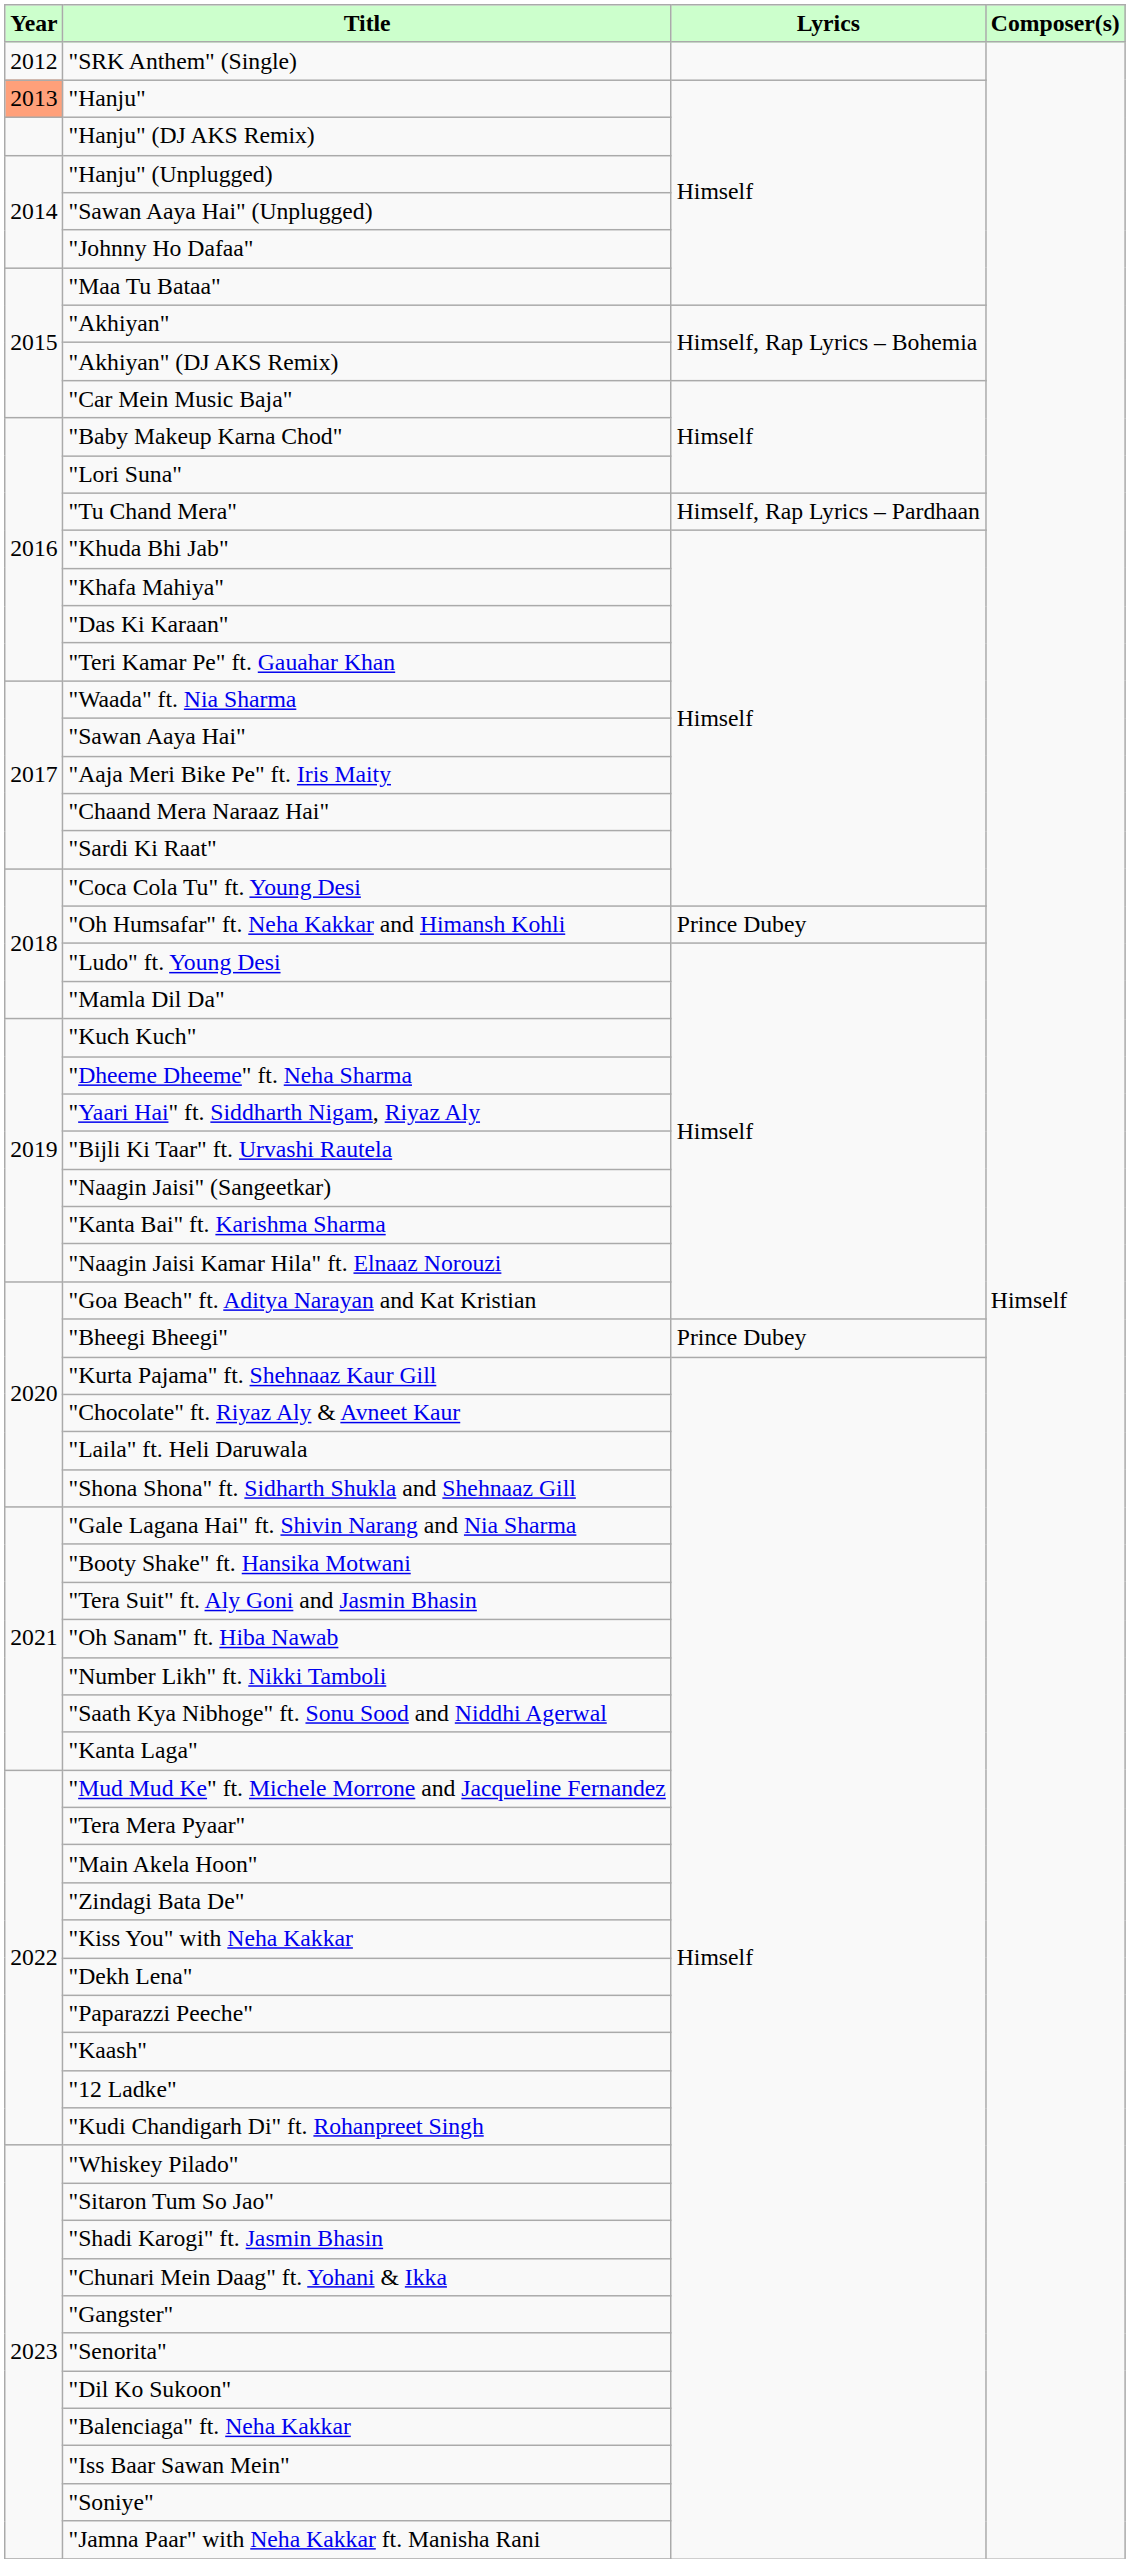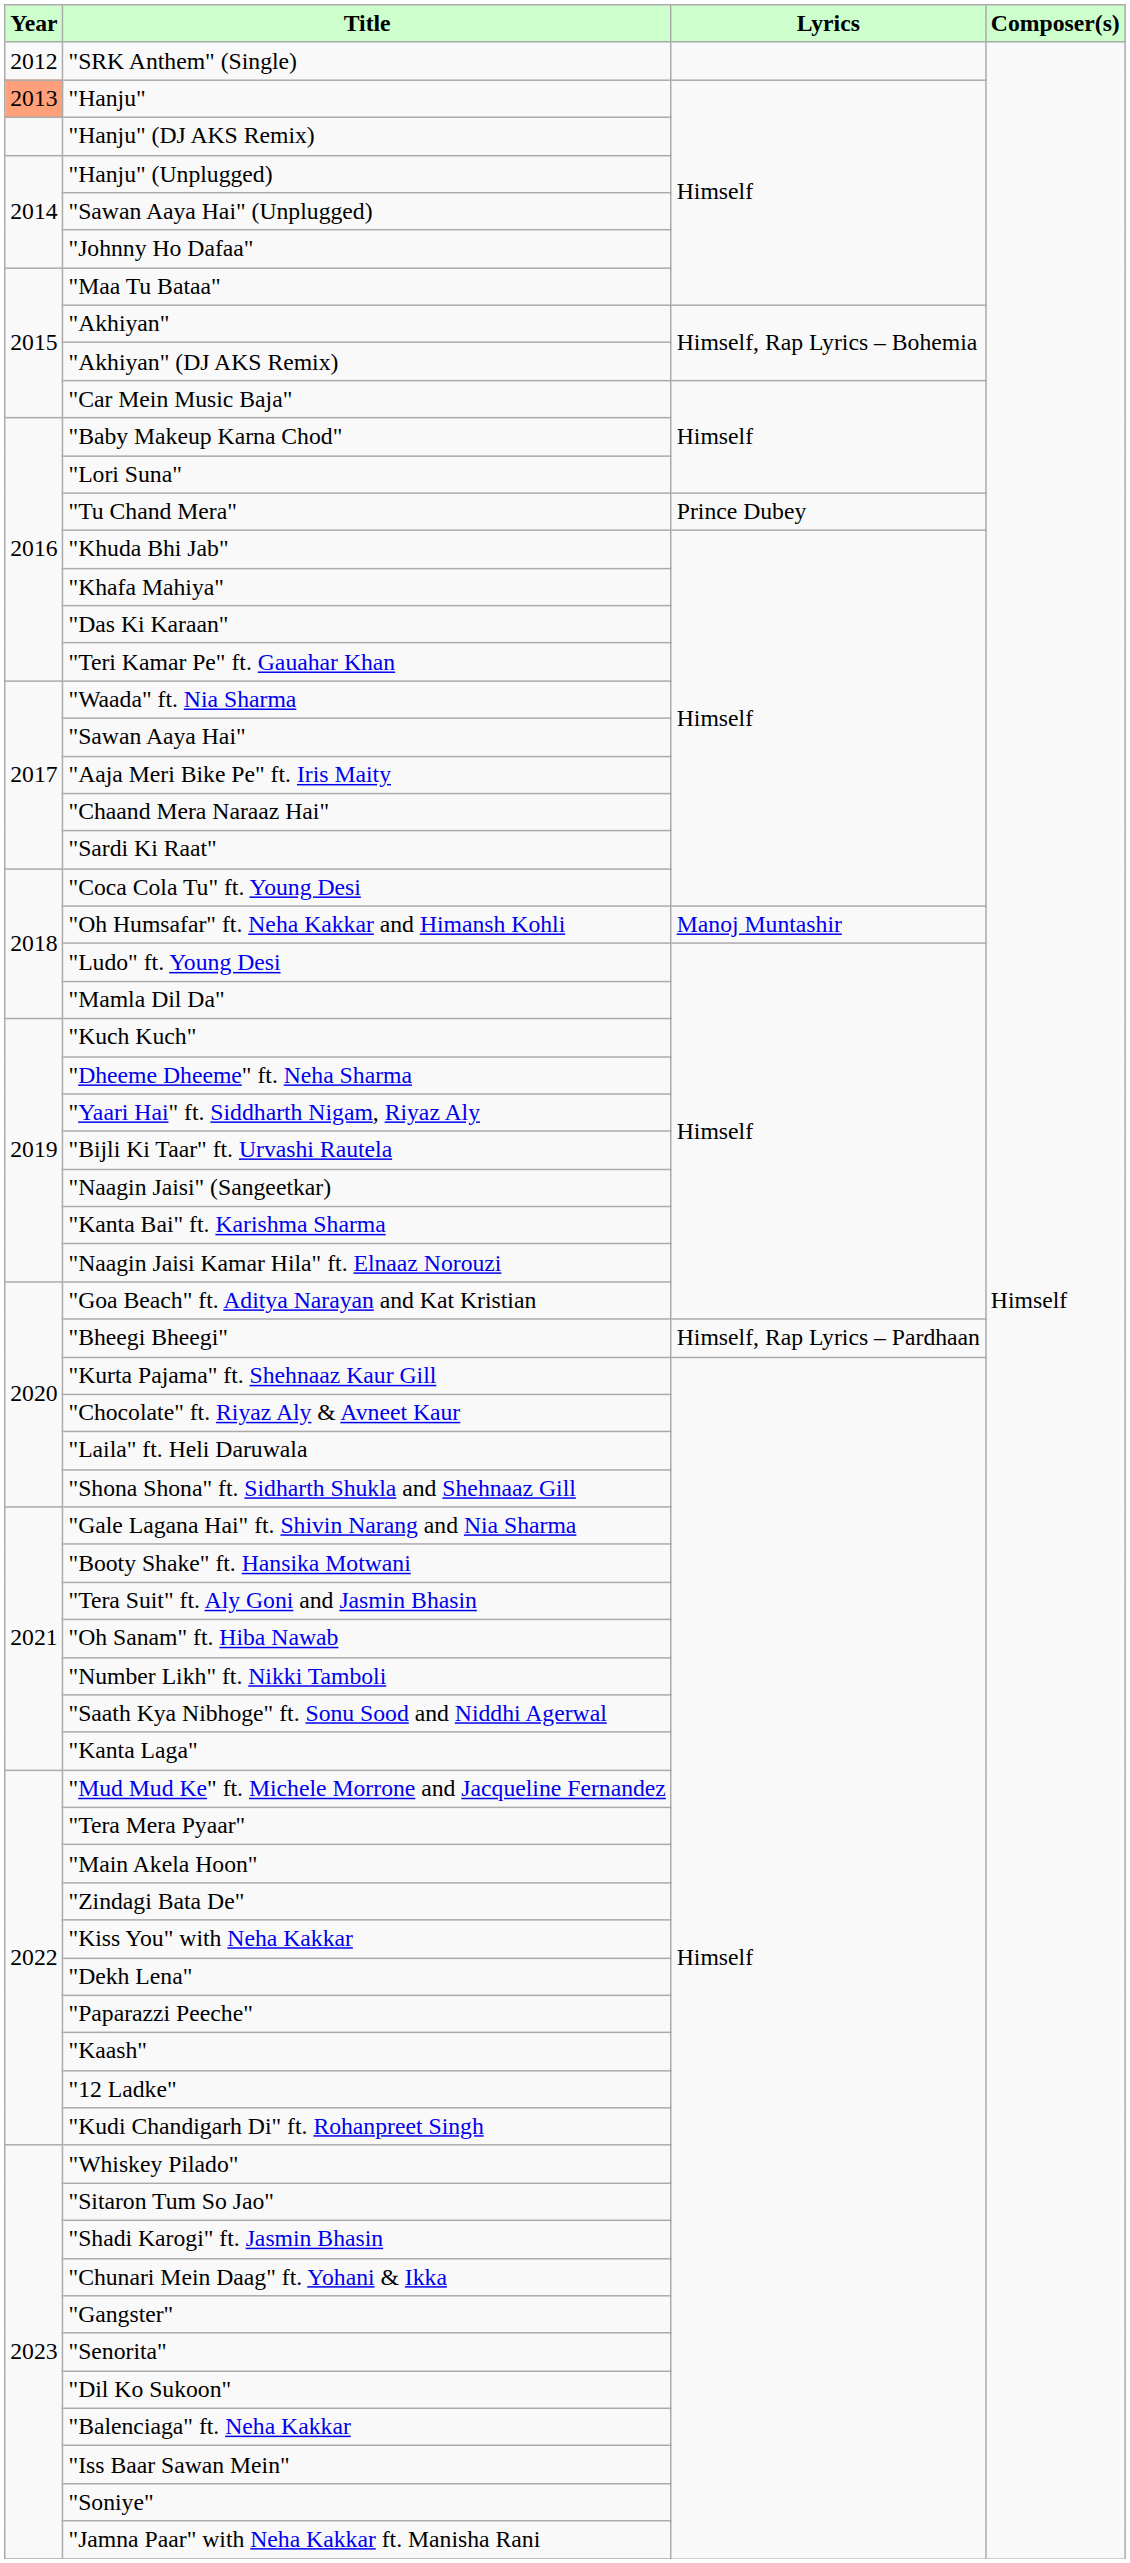 <table class="wikitable sortable">
 <tr>
 <th style="background:#cfc; text-align:center;"><strong>Year</strong></th>
 <th style="background:#cfc; text-align:center;"><strong>Title</strong></th>
 <th style="background:#cfc; text-align:center;"><strong>Lyrics</strong></th>
 <th style="background:#cfc; text-align:center;"><strong>Composer(s)</strong></th>
 </tr>
 <tr>
 <td>2012</td>
 <td>"SRK Anthem" (Single)</td>
 <td></td>
 <td rowspan="68">Himself</td>
 </tr>
 <tr>
 <td style="background: lightsalmon;">2013</td>
 <td>"Hanju"</td>
 <td rowspan="6">Himself</td>
 </tr>
 <tr>
 <td></td>
 <td>"Hanju" (DJ AKS Remix)</td>
 </tr>
 <tr>
 <td rowspan="3">2014</td>
 <td>"Hanju" (Unplugged)</td>
 </tr>
 <tr>
 <td>"Sawan Aaya Hai" (Unplugged)</td>
 </tr>
 <tr>
 <td>"Johnny Ho Dafaa"</td>
 </tr>
 <tr>
 <td rowspan="4">2015</td>
 <td>"Maa Tu Bataa"</td>
 </tr>
 <tr>
 <td>"Akhiyan"</td>
 <td rowspan="2">Himself, Rap Lyrics – Bohemia</td>
 </tr>
 <tr>
 <td>"Akhiyan" (DJ AKS Remix)</td>
 </tr>
 <tr>
 <td>"Car Mein Music Baja"</td>
 <td rowspan="3">Himself</td>
 </tr>
 <tr>
 <td rowspan="7">2016</td>
 <td>"Baby Makeup Karna Chod"</td>
 </tr>
 <tr>
 <td>"Lori Suna"</td>
 </tr>
 <tr>
 <td>"Tu Chand Mera"</td>
-<td>Himself, Rap Lyrics – Pardhaan</td>
+<td>Prince Dubey</td>
 </tr>
 <tr>
 <td>"Khuda Bhi Jab"</td>
 <td rowspan="10">Himself</td>
 </tr>
 <tr>
 <td>"Khafa Mahiya"</td>
 </tr>
 <tr>
 <td>"Das Ki Karaan"</td>
 </tr>
 <tr>
 <td>"Teri Kamar Pe" ft. <a href='#'>Gauahar Khan</a></td>
 </tr>
 <tr>
 <td rowspan="5">2017</td>
 <td>"Waada" ft. <a href='#'>Nia Sharma</a></td>
 </tr>
 <tr>
 <td>"Sawan Aaya Hai"</td>
 </tr>
 <tr>
 <td>"Aaja Meri Bike Pe" ft. <a href='#'>Iris Maity</a></td>
 </tr>
 <tr>
 <td>"Chaand Mera Naraaz Hai"</td>
 </tr>
 <tr>
 <td>"Sardi Ki Raat"</td>
 </tr>
 <tr>
 <td rowspan="4">2018</td>
 <td>"Coca Cola Tu" ft. <a href='#'>Young Desi</a></td>
 </tr>
 <tr>
 <td>"Oh Humsafar" ft. <a href='#'>Neha Kakkar</a> and <a href='#'>Himansh Kohli</a></td>
-<td>Prince Dubey</td>
+<td><a href='#'>Manoj Muntashir</a></td>
 </tr>
 <tr>
 <td>"Ludo" ft. <a href='#'>Young Desi</a></td>
 <td rowspan="10">Himself</td>
 </tr>
 <tr>
 <td>"Mamla Dil Da"</td>
 </tr>
 <tr>
 <td rowspan="7">2019</td>
 <td>"Kuch Kuch"</td>
 </tr>
 <tr>
 <td>"<a href='#'>Dheeme Dheeme</a>" ft. <a href='#'>Neha Sharma</a></td>
 </tr>
 <tr>
 <td>"<a href='#'>Yaari Hai</a>" ft. <a href='#'>Siddharth Nigam</a>, <a href='#'>Riyaz Aly</a></td>
 </tr>
 <tr>
 <td>"Bijli Ki Taar" ft. <a href='#'>Urvashi Rautela</a></td>
 </tr>
 <tr>
 <td>"Naagin Jaisi" (Sangeetkar)</td>
 </tr>
 <tr>
 <td>"Kanta Bai" ft. <a href='#'>Karishma Sharma</a></td>
 </tr>
 <tr>
 <td>"Naagin Jaisi Kamar Hila" ft. <a href='#'>Elnaaz Norouzi</a></td>
 </tr>
 <tr>
 <td rowspan="6">2020</td>
 <td>"Goa Beach" ft. <a href='#'>Aditya Narayan</a> and Kat Kristian</td>
 </tr>
 <tr>
 <td>"Bheegi Bheegi"</td>
-<td>Prince Dubey</td>
+<td>Himself, Rap Lyrics – Pardhaan</td>
 </tr>
 <tr>
 <td>"Kurta Pajama" ft. <a href='#'>Shehnaaz Kaur Gill</a></td>
 <td rowspan="33">Himself</td>
 </tr>
 <tr>
 <td>"Chocolate" ft. <a href='#'>Riyaz Aly</a> & <a href='#'>Avneet Kaur</a></td>
 </tr>
 <tr>
 <td>"Laila" ft. Heli Daruwala</td>
 </tr>
 <tr>
 <td>"Shona Shona" ft. <a href='#'>Sidharth Shukla</a> and <a href='#'>Shehnaaz Gill</a></td>
 </tr>
 <tr>
 <td rowspan="7">2021</td>
 <td>"Gale Lagana Hai"  ft. <a href='#'>Shivin Narang</a> and <a href='#'>Nia Sharma</a></td>
 </tr>
 <tr>
 <td>"Booty Shake" ft. <a href='#'>Hansika Motwani</a></td>
 </tr>
 <tr>
 <td>"Tera Suit" ft. <a href='#'>Aly Goni</a> and <a href='#'>Jasmin Bhasin</a></td>
 </tr>
 <tr>
 <td>"Oh Sanam" ft. <a href='#'>Hiba Nawab</a></td>
 </tr>
 <tr>
 <td>"Number Likh" ft. <a href='#'>Nikki Tamboli</a></td>
 </tr>
 <tr>
 <td>"Saath Kya Nibhoge" ft. <a href='#'>Sonu Sood</a> and <a href='#'>Niddhi Agerwal</a></td>
 </tr>
 <tr>
 <td>"Kanta Laga"</td>
 </tr>
 <tr>
 <td rowspan="10">2022</td>
 <td>"<a href='#'>Mud Mud Ke</a>" ft. <a href='#'>Michele Morrone</a> and <a href='#'>Jacqueline Fernandez</a></td>
 </tr>
 <tr>
 <td>"Tera Mera Pyaar"</td>
 </tr>
 <tr>
 <td>"Main Akela Hoon"</td>
 </tr>
 <tr>
 <td>"Zindagi Bata De"</td>
 </tr>
 <tr>
 <td>"Kiss You" with <a href='#'>Neha Kakkar</a></td>
 </tr>
 <tr>
 <td>"Dekh Lena"</td>
 </tr>
 <tr>
 <td>"Paparazzi Peeche"</td>
 </tr>
 <tr>
 <td>"Kaash"</td>
 </tr>
 <tr>
 <td>"12 Ladke"</td>
 </tr>
 <tr>
 <td>"Kudi Chandigarh Di" ft. <a href='#'>Rohanpreet Singh</a></td>
 </tr>
 <tr>
 <td rowspan="11">2023</td>
 <td>"Whiskey Pilado"</td>
 </tr>
 <tr>
 <td>"Sitaron Tum So Jao"</td>
 </tr>
 <tr>
 <td>"Shadi Karogi" ft. <a href='#'>Jasmin Bhasin</a></td>
 </tr>
 <tr>
 <td>"Chunari Mein Daag" ft. <a href='#'>Yohani</a> & <a href='#'>Ikka</a></td>
 </tr>
 <tr>
 <td>"Gangster"</td>
 </tr>
 <tr>
 <td>"Senorita"</td>
 </tr>
 <tr>
 <td>"Dil Ko Sukoon"</td>
 </tr>
 <tr>
 <td>"Balenciaga" ft. <a href='#'>Neha Kakkar</a></td>
 </tr>
 <tr>
 <td>"Iss Baar Sawan Mein"</td>
 </tr>
 <tr>
 <td>"Soniye"</td>
 </tr>
 <tr>
 <td>"Jamna Paar" with <a href='#'>Neha Kakkar</a> ft. Manisha Rani</td>
 </tr>
 <tr>
 </tr>
 </table>
